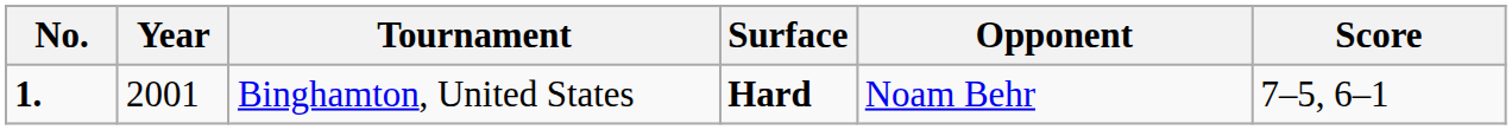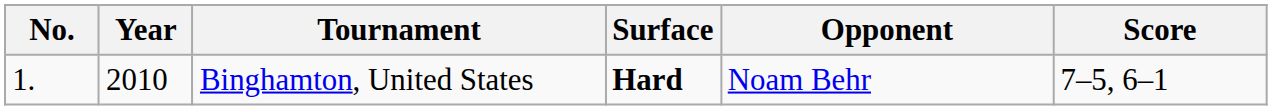 <table class="sortable wikitable" style=font-size:97%>
 <tr>
 <th width=40>No.</th>
 <th width=40>Year</th>
 <th width=200>Tournament</th>
 <th width=50>Surface</th>
 <th width=160>Opponent</th>
 <th width=100>Score</th>
 </tr>
 <tr>
-<td><strong>1.</strong></td>
-<td>2001</td>
+<td>1.</td>
+<td>2010</td>
 <td><a href='#'>Binghamton</a>, United States</td>
 <td><strong>Hard</strong></td>
 <td> <a href='#'>Noam Behr</a></td>
 <td>7–5, 6–1</td>
 </tr>
 </table>
